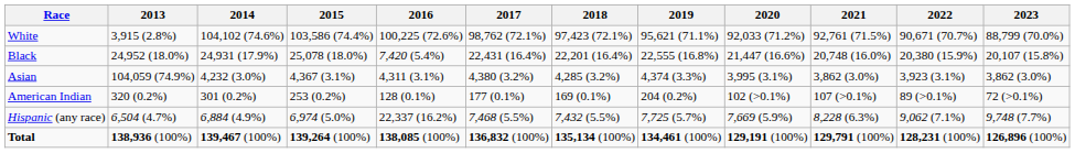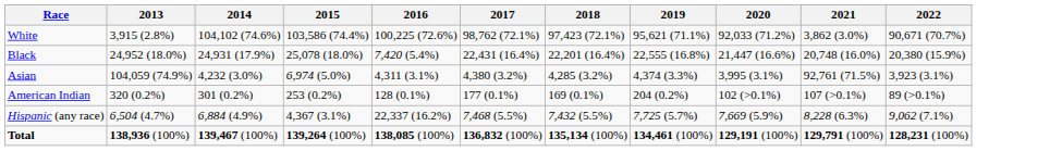 <table class="wikitable" style="font-size: 90%;">
 <tr>
 <th><a href='#'>Race</a></th>
 <th>2013</th>
 <th>2014</th>
 <th>2015</th>
 <th>2016</th>
 <th>2017</th>
 <th>2018</th>
 <th>2019</th>
 <th>2020</th>
 <th>2021</th>
 <th>2022</th>
-<th>2023</th>
 </tr>
 <tr>
 <td><a href='#'>White</a></td>
 <td>3,915 (2.8%)</td>
 <td>104,102 (74.6%)</td>
 <td>103,586 (74.4%)</td>
 <td>100,225 (72.6%)</td>
 <td>98,762 (72.1%)</td>
 <td>97,423 (72.1%)</td>
 <td>95,621 (71.1%)</td>
 <td>92,033 (71.2%)</td>
-<td>92,761 (71.5%)</td>
+<td>3,862 (3.0%)</td>
 <td>90,671 (70.7%)</td>
-<td>88,799 (70.0%)</td>
 </tr>
 <tr>
 <td><a href='#'>Black</a></td>
 <td>24,952 (18.0%)</td>
 <td>24,931 (17.9%)</td>
 <td>25,078 (18.0%)</td>
 <td><em>7,420</em> (5.4%)</td>
 <td>22,431 (16.4%)</td>
 <td>22,201 (16.4%)</td>
 <td>22,555 (16.8%)</td>
 <td>21,447 (16.6%)</td>
 <td>20,748 (16.0%)</td>
 <td>20,380 (15.9%)</td>
-<td>20,107 (15.8%)</td>
 </tr>
 <tr>
 <td><a href='#'>Asian</a></td>
 <td>104,059 (74.9%)</td>
 <td>4,232 (3.0%)</td>
-<td>4,367 (3.1%)</td>
+<td><em>6,974</em> (5.0%)</td>
 <td>4,311 (3.1%)</td>
 <td>4,380 (3.2%)</td>
 <td>4,285 (3.2%)</td>
 <td>4,374 (3.3%)</td>
 <td>3,995 (3.1%)</td>
-<td>3,862 (3.0%)</td>
+<td>92,761 (71.5%)</td>
 <td>3,923 (3.1%)</td>
-<td>3,862 (3.0%)</td>
 </tr>
 <tr>
 <td><a href='#'>American Indian</a></td>
 <td>320 (0.2%)</td>
 <td>301 (0.2%)</td>
 <td>253 (0.2%)</td>
 <td>128 (0.1%)</td>
 <td>177 (0.1%)</td>
 <td>169 (0.1%)</td>
 <td>204 (0.2%)</td>
 <td>102 (>0.1%)</td>
 <td>107 (>0.1%)</td>
 <td>89 (>0.1%)</td>
-<td>72 (>0.1%)</td>
 </tr>
 <tr>
 <td><em><a href='#'>Hispanic</a></em> (any race)</td>
 <td><em>6,504</em> (4.7%)</td>
 <td><em>6,884</em> (4.9%)</td>
-<td><em>6,974</em> (5.0%)</td>
+<td>4,367 (3.1%)</td>
 <td>22,337 (16.2%)</td>
 <td><em>7,468</em> (5.5%)</td>
 <td><em>7,432</em> (5.5%)</td>
 <td><em>7,725</em> (5.7%)</td>
 <td><em>7,669</em> (5.9%)</td>
 <td><em>8,228</em> (6.3%)</td>
 <td><em>9,062</em> (7.1%)</td>
-<td><em>9,748</em> (7.7%)</td>
 </tr>
 <tr>
 <td><strong>Total</strong></td>
 <td><strong>138,936</strong> (100%)</td>
 <td><strong>139,467</strong> (100%)</td>
 <td><strong>139,264</strong> (100%)</td>
 <td><strong>138,085</strong> (100%)</td>
 <td><strong>136,832</strong> (100%)</td>
 <td><strong>135,134</strong> (100%)</td>
 <td><strong>134,461</strong> (100%)</td>
 <td><strong>129,191</strong> (100%)</td>
 <td><strong>129,791</strong> (100%)</td>
 <td><strong>128,231</strong> (100%)</td>
-<td><strong>126,896</strong> (100%)</td>
 </tr>
 </table>
